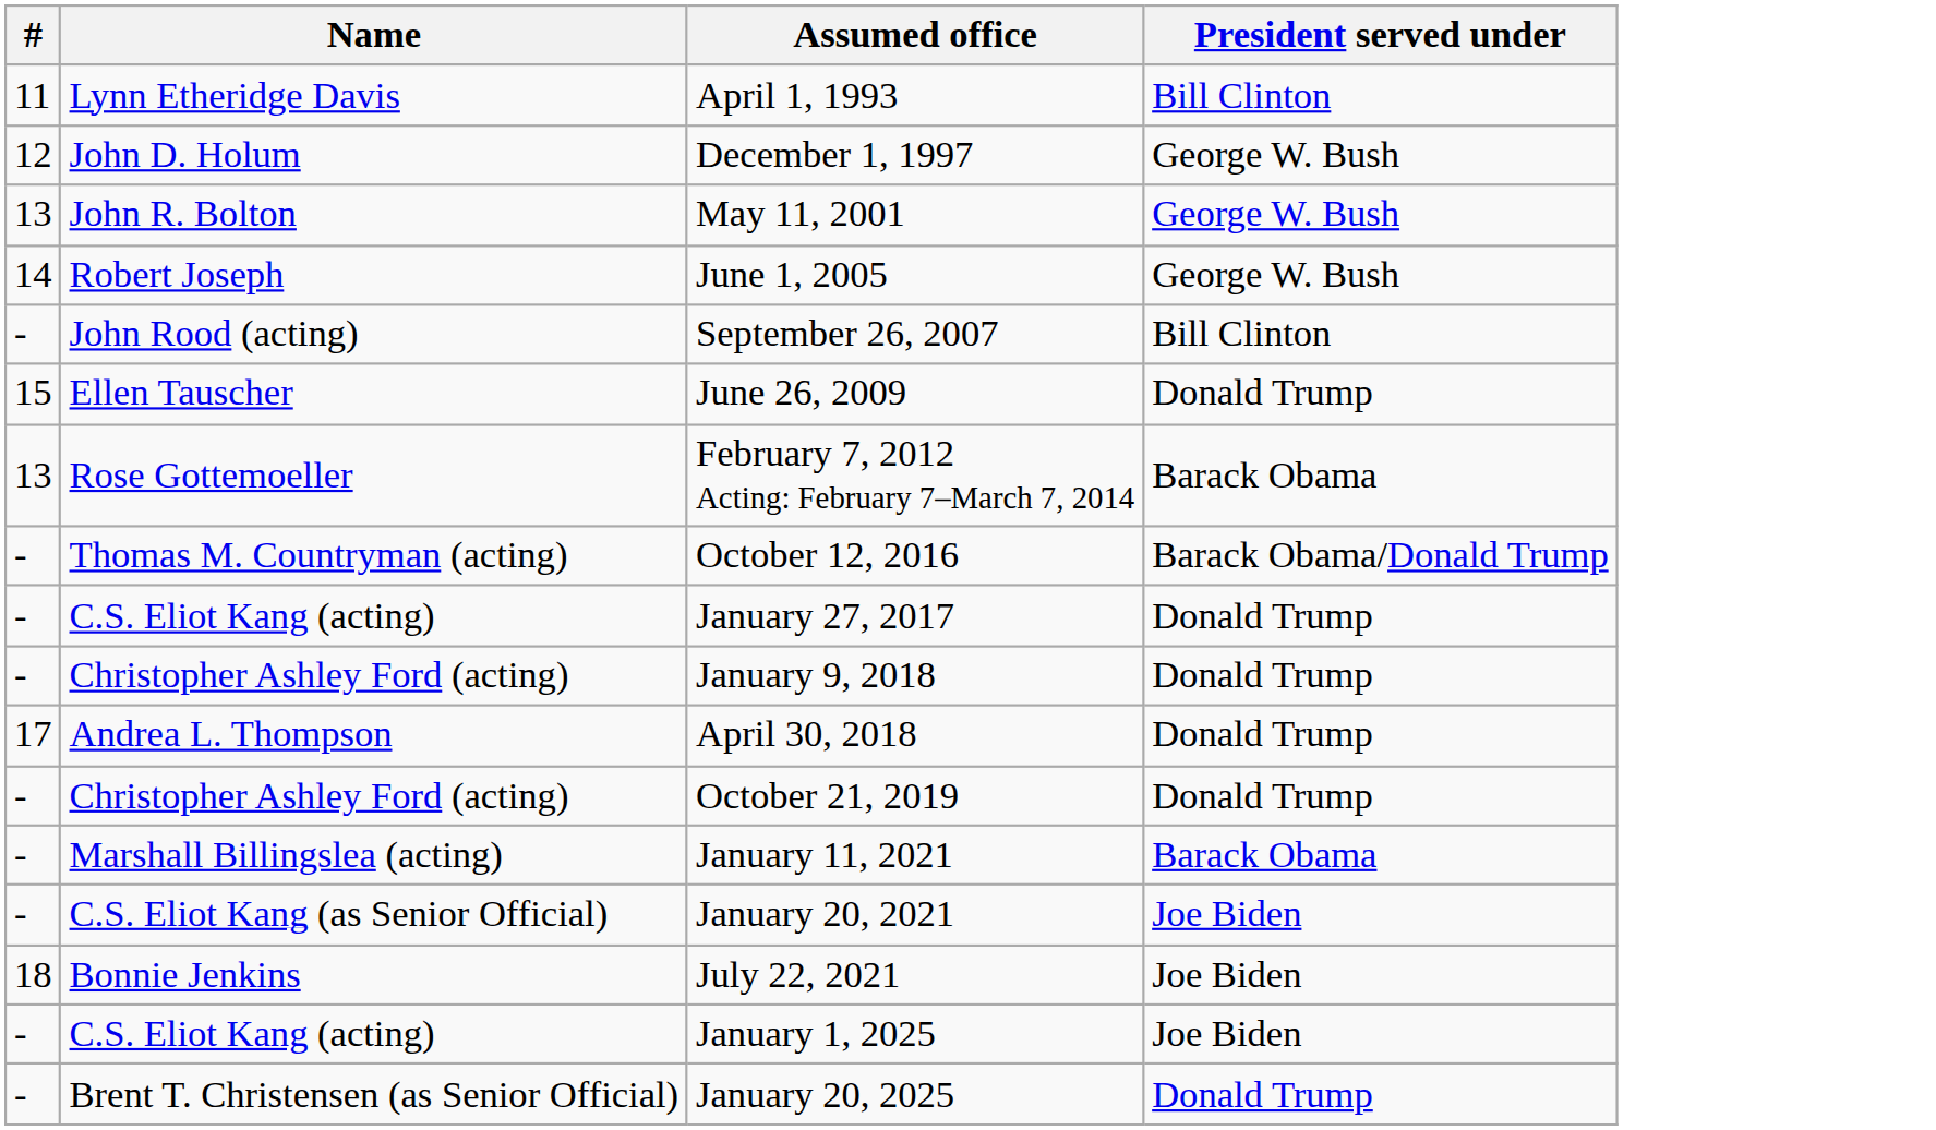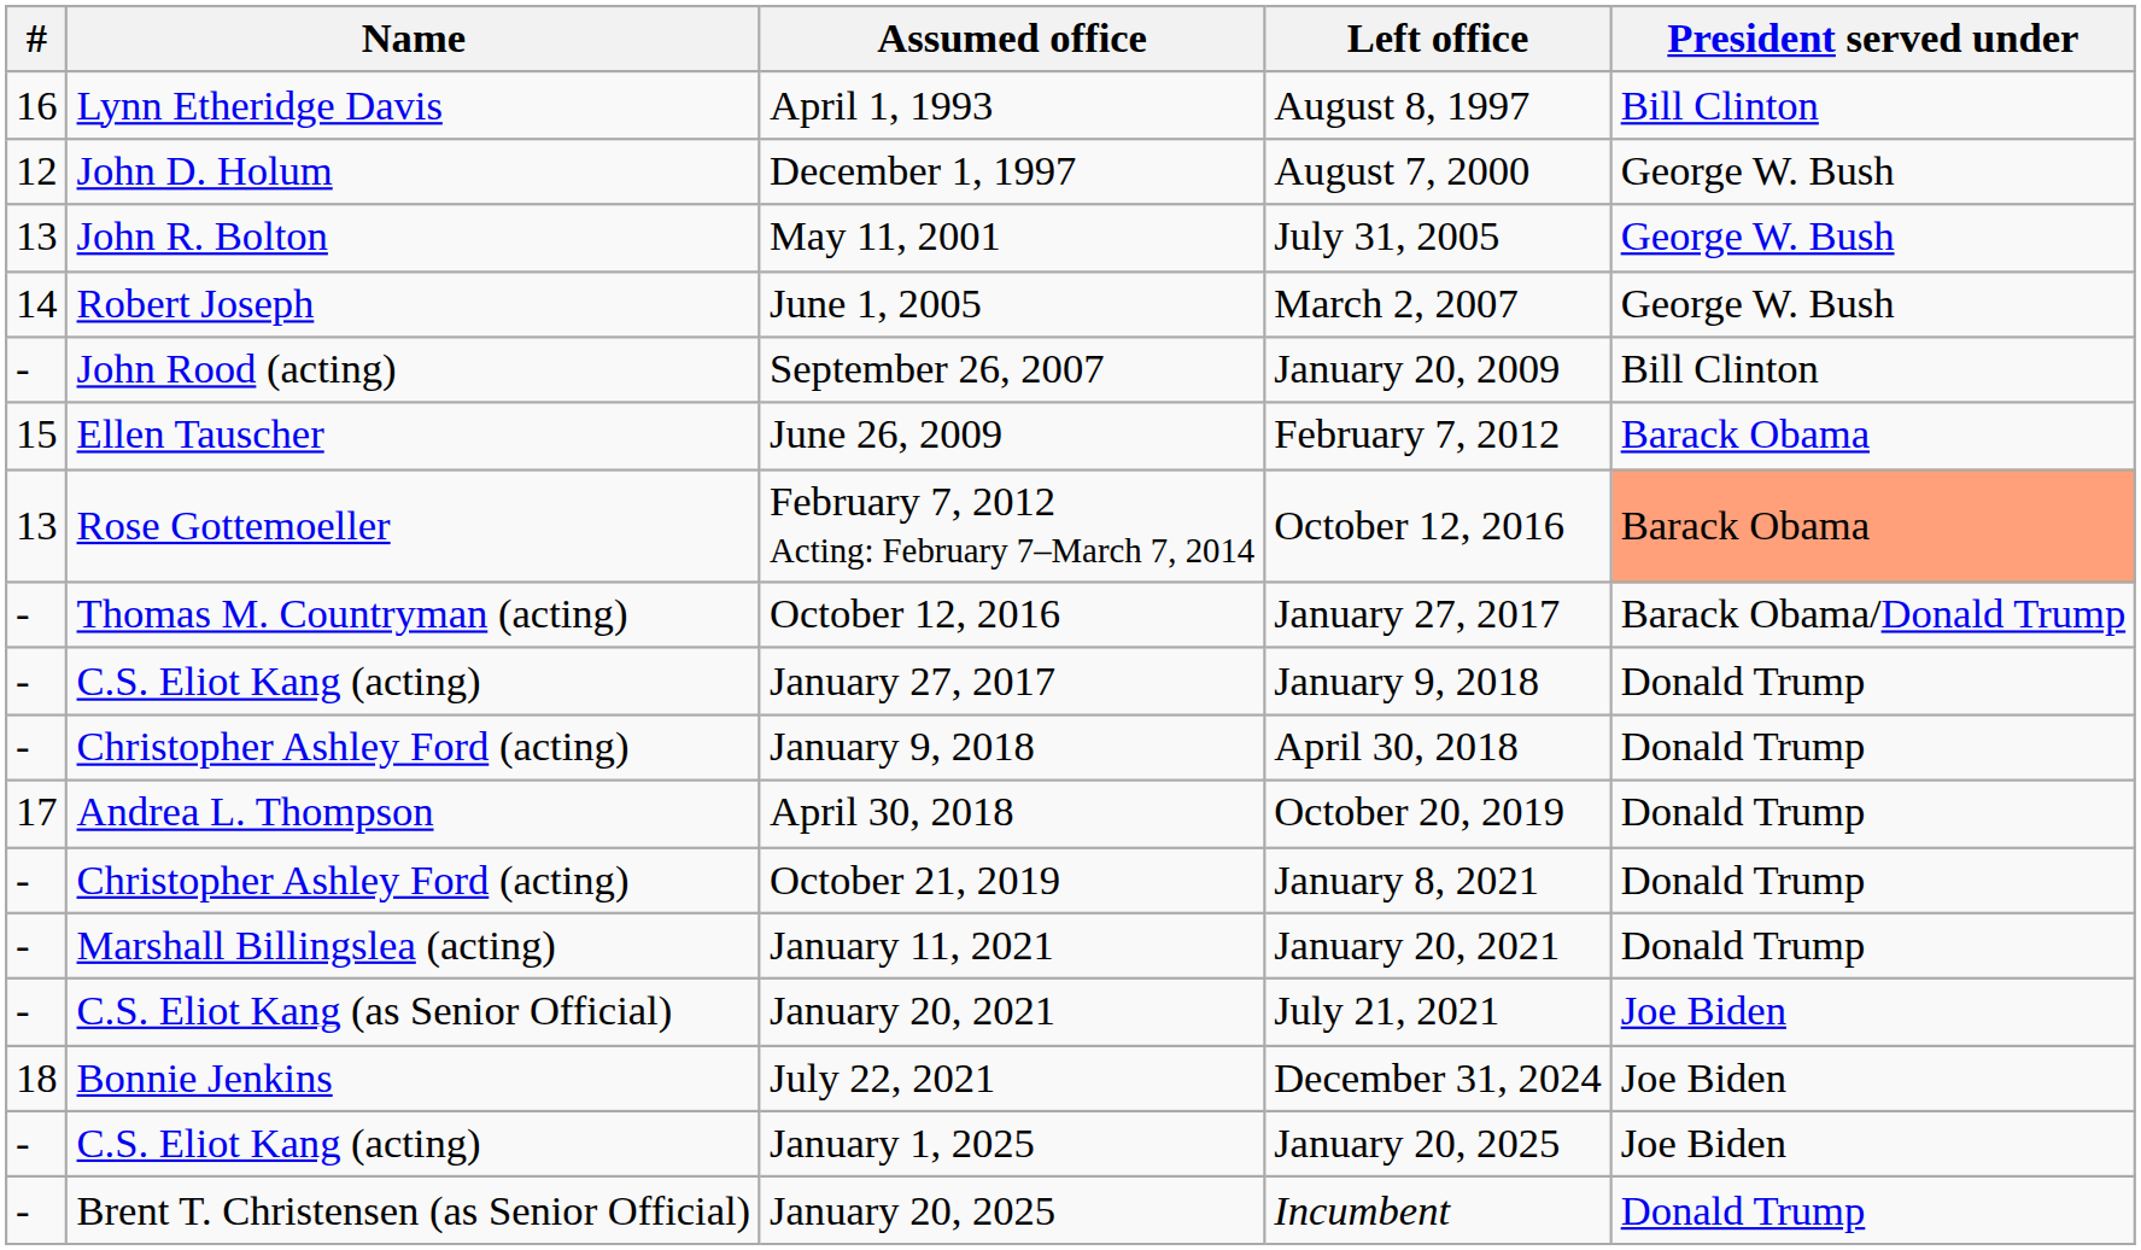 <table class="wikitable">
 <tr>
 <th>#</th>
 <th>Name</th>
 <th>Assumed office</th>
+<th>Left office</th>
 <th><a href='#'>President</a> served under</th>
 </tr>
 <tr>
-<td>11</td>
+<td>16</td>
 <td><a href='#'>Lynn Etheridge Davis</a></td>
 <td>April 1, 1993</td>
+<td>August 8, 1997</td>
 <td><a href='#'>Bill Clinton</a></td>
 </tr>
 <tr>
 <td>12</td>
 <td><a href='#'>John D. Holum</a></td>
 <td>December 1, 1997</td>
+<td>August 7, 2000</td>
 <td>George W. Bush</td>
 </tr>
 <tr>
 <td>13</td>
 <td><a href='#'>John R. Bolton</a></td>
 <td>May 11, 2001</td>
+<td>July 31, 2005</td>
 <td><a href='#'>George W. Bush</a></td>
 </tr>
 <tr>
 <td>14</td>
 <td><a href='#'>Robert Joseph</a></td>
 <td>June 1, 2005</td>
+<td>March 2, 2007</td>
 <td>George W. Bush</td>
 </tr>
 <tr>
 <td>-</td>
 <td><a href='#'>John Rood</a> (acting)</td>
 <td>September 26, 2007</td>
+<td>January 20, 2009</td>
 <td>Bill Clinton</td>
 </tr>
 <tr>
 <td>15</td>
 <td><a href='#'>Ellen Tauscher</a></td>
 <td>June 26, 2009</td>
-<td>Donald Trump</td>
+<td>February 7, 2012</td>
+<td><a href='#'>Barack Obama</a></td>
 </tr>
 <tr>
 <td>13</td>
 <td><a href='#'>Rose Gottemoeller</a></td>
 <td>February 7, 2012<br><small>Acting: February 7–March 7, 2014</small></td>
-<td>Barack Obama</td>
+<td>October 12, 2016</td>
+<td style="background: lightsalmon;">Barack Obama</td>
 </tr>
 <tr>
 <td>-</td>
 <td><a href='#'>Thomas M. Countryman</a> (acting)</td>
 <td>October 12, 2016</td>
+<td>January 27, 2017</td>
 <td>Barack Obama/<a href='#'>Donald Trump</a></td>
 </tr>
 <tr>
 <td>-</td>
 <td><a href='#'>C.S. Eliot Kang</a> (acting)</td>
 <td>January 27, 2017</td>
+<td>January 9, 2018</td>
 <td>Donald Trump</td>
 </tr>
 <tr>
 <td>-</td>
 <td><a href='#'>Christopher Ashley Ford</a> (acting)</td>
 <td>January 9, 2018</td>
+<td>April 30, 2018</td>
 <td>Donald Trump</td>
 </tr>
 <tr>
 <td>17</td>
 <td><a href='#'>Andrea L. Thompson</a></td>
 <td>April 30, 2018</td>
+<td>October 20, 2019</td>
 <td>Donald Trump</td>
 </tr>
 <tr>
 <td>-</td>
 <td><a href='#'>Christopher Ashley Ford</a> (acting)</td>
 <td>October 21, 2019</td>
+<td>January 8, 2021</td>
 <td>Donald Trump</td>
 </tr>
 <tr>
 <td>-</td>
 <td><a href='#'>Marshall Billingslea</a> (acting)</td>
 <td>January 11, 2021</td>
-<td><a href='#'>Barack Obama</a></td>
+<td>January 20, 2021</td>
+<td>Donald Trump</td>
 </tr>
 <tr>
 <td>-</td>
 <td><a href='#'>C.S. Eliot Kang</a> (as Senior Official)</td>
 <td>January 20, 2021</td>
+<td>July 21, 2021</td>
 <td><a href='#'>Joe Biden</a></td>
 </tr>
 <tr>
 <td>18</td>
 <td><a href='#'>Bonnie Jenkins</a></td>
 <td>July 22, 2021</td>
+<td>December 31, 2024</td>
 <td>Joe Biden</td>
 </tr>
 <tr>
 <td>-</td>
 <td><a href='#'>C.S. Eliot Kang</a> (acting)</td>
 <td>January 1, 2025</td>
+<td>January 20, 2025</td>
 <td>Joe Biden</td>
 </tr>
 <tr>
 <td>-</td>
 <td>Brent T. Christensen (as Senior Official)</td>
 <td>January 20, 2025</td>
+<td><em>Incumbent</em></td>
 <td><a href='#'>Donald Trump</a></td>
 </tr>
 </table>
